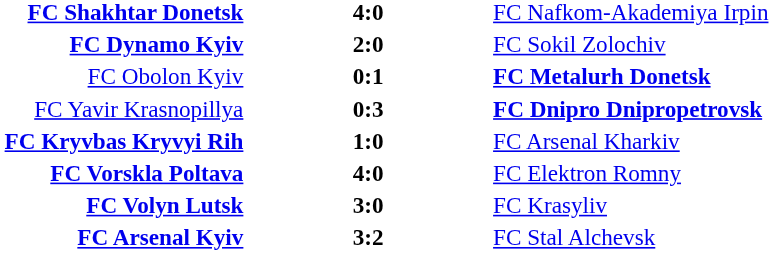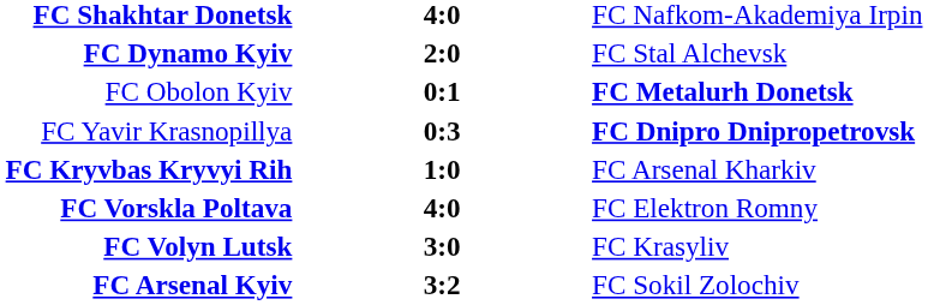 <table width=100% cellspacing=1>
 <tr>
 <th width=20%></th>
 <th width=12%></th>
 <th width=20%></th>
 <th></th>
 </tr>
 <tr style=font-size:90%>
 <td align=right><strong><a href='#'>FC Shakhtar Donetsk</a></strong></td>
 <td align=center><strong>4:0</strong></td>
 <td><a href='#'>FC Nafkom-Akademiya Irpin</a></td>
 <td></td>
 </tr>
 <tr style=font-size:90%>
 <td align=right><strong><a href='#'>FC Dynamo Kyiv</a></strong></td>
 <td align=center><strong>2:0</strong></td>
-<td><a href='#'>FC Sokil Zolochiv</a></td>
+<td><a href='#'>FC Stal Alchevsk</a></td>
 <td></td>
 </tr>
 <tr style=font-size:90%>
 <td align=right><a href='#'>FC Obolon Kyiv</a></td>
 <td align=center><strong>0:1</strong></td>
 <td><strong><a href='#'>FC Metalurh Donetsk</a></strong></td>
 <td></td>
 </tr>
 <tr style=font-size:90%>
 <td align=right><a href='#'>FC Yavir Krasnopillya</a></td>
 <td align=center><strong>0:3</strong></td>
 <td><strong><a href='#'>FC Dnipro Dnipropetrovsk</a></strong></td>
 <td></td>
 </tr>
 <tr style=font-size:90%>
 <td align=right><strong><a href='#'>FC Kryvbas Kryvyi Rih</a></strong></td>
 <td align=center><strong>1:0</strong></td>
 <td><a href='#'>FC Arsenal Kharkiv</a></td>
 <td></td>
 </tr>
 <tr style=font-size:90%>
 <td align=right><strong><a href='#'>FC Vorskla Poltava</a></strong></td>
 <td align=center><strong>4:0</strong></td>
 <td><a href='#'>FC Elektron Romny</a></td>
 <td></td>
 </tr>
 <tr style=font-size:90%>
 <td align=right><strong><a href='#'>FC Volyn Lutsk</a></strong></td>
 <td align=center><strong>3:0</strong></td>
 <td><a href='#'>FC Krasyliv</a></td>
 <td></td>
 </tr>
 <tr style=font-size:90%>
 <td align=right><strong><a href='#'>FC Arsenal Kyiv</a></strong></td>
 <td align=center><strong>3:2</strong></td>
-<td><a href='#'>FC Stal Alchevsk</a></td>
+<td><a href='#'>FC Sokil Zolochiv</a></td>
 <td></td>
 </tr>
 </table>
